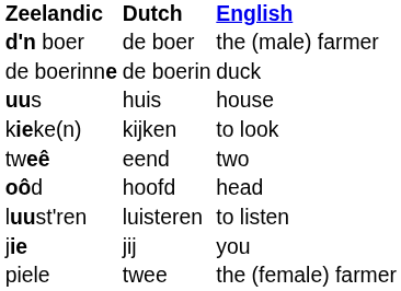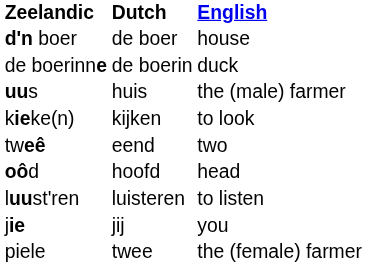 <table>
 <tr>
 <td><strong>Zeelandic</strong></td>
 <td><strong>Dutch</strong></td>
 <td><strong><a href='#'>English</a></strong></td>
 </tr>
 <tr>
 <td><strong>d'n</strong> boer</td>
 <td>de boer</td>
-<td>the (male) farmer</td>
+<td>house</td>
 </tr>
 <tr>
 <td>de boerinn<strong>e</strong></td>
 <td>de boerin</td>
 <td>duck</td>
 </tr>
 <tr>
 <td><strong>uu</strong>s</td>
 <td>huis</td>
-<td>house</td>
+<td>the (male) farmer</td>
 </tr>
 <tr>
 <td>k<strong>ie</strong>ke(n)</td>
 <td>kijken</td>
 <td>to look</td>
 </tr>
 <tr>
 <td>tw<strong>eê</strong></td>
 <td>eend</td>
 <td>two</td>
 </tr>
 <tr>
 <td><strong>oô</strong>d</td>
 <td>hoofd</td>
 <td>head</td>
 </tr>
 <tr>
 <td>l<strong>uu</strong>st'ren</td>
 <td>luisteren</td>
 <td>to listen</td>
 </tr>
 <tr>
 <td>j<strong>ie</strong></td>
 <td>jij</td>
 <td>you</td>
 </tr>
 <tr>
 <td>piele</td>
 <td>twee</td>
 <td>the (female) farmer</td>
 </tr>
 </table>
